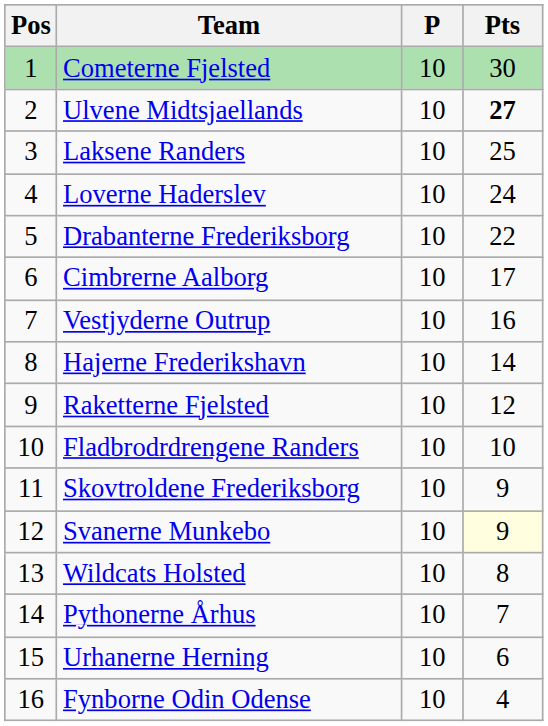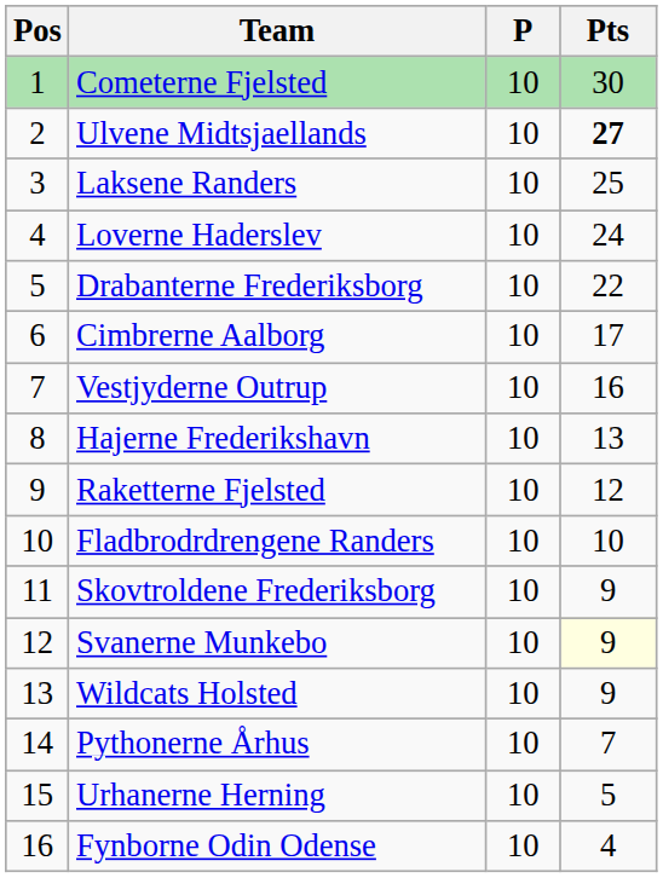 <table class="wikitable" style="font-size: 100%">
 <tr>
 <th width=20>Pos</th>
 <th width=200>Team</th>
 <th width=30>P</th>
 <th width=40>Pts</th>
 </tr>
 <tr align=center style="background:#ACE1AF;">
 <td>1</td>
 <td align="left"><a href='#'>Cometerne Fjelsted</a></td>
 <td>10</td>
 <td>30</td>
 </tr>
 <tr align=center>
 <td>2</td>
 <td align="left"><a href='#'>Ulvene Midtsjaellands</a></td>
 <td>10</td>
 <td><strong>27</strong></td>
 </tr>
 <tr align=center>
 <td>3</td>
 <td align="left"><a href='#'>Laksene Randers</a></td>
 <td>10</td>
 <td>25</td>
 </tr>
 <tr align=center>
 <td>4</td>
 <td align="left"><a href='#'>Loverne Haderslev</a></td>
 <td>10</td>
 <td>24</td>
 </tr>
 <tr align=center>
 <td>5</td>
 <td align="left"><a href='#'>Drabanterne Frederiksborg</a></td>
 <td>10</td>
 <td>22</td>
 </tr>
 <tr align=center>
 <td>6</td>
 <td align="left"><a href='#'>Cimbrerne Aalborg</a></td>
 <td>10</td>
 <td>17</td>
 </tr>
 <tr align=center>
 <td>7</td>
 <td align="left"><a href='#'>Vestjyderne Outrup</a></td>
 <td>10</td>
 <td>16</td>
 </tr>
 <tr align=center>
 <td>8</td>
 <td align="left"><a href='#'>Hajerne Frederikshavn</a></td>
 <td>10</td>
-<td>14</td>
+<td>13</td>
 </tr>
 <tr align=center>
 <td>9</td>
 <td align="left"><a href='#'>Raketterne Fjelsted</a></td>
 <td>10</td>
 <td>12</td>
 </tr>
 <tr align=center>
 <td>10</td>
 <td align="left"><a href='#'>Fladbrodrdrengene Randers</a></td>
 <td>10</td>
 <td>10</td>
 </tr>
 <tr align=center>
 <td>11</td>
 <td align="left"><a href='#'>Skovtroldene Frederiksborg</a></td>
 <td>10</td>
 <td>9</td>
 </tr>
 <tr align=center>
 <td>12</td>
 <td align="left"><a href='#'>Svanerne Munkebo</a></td>
 <td>10</td>
 <td style="background: lightyellow;">9</td>
 </tr>
 <tr align=center>
 <td>13</td>
 <td align="left"><a href='#'>Wildcats Holsted</a></td>
 <td>10</td>
-<td>8</td>
+<td>9</td>
 </tr>
 <tr align=center>
 <td>14</td>
 <td align="left"><a href='#'>Pythonerne Århus</a></td>
 <td>10</td>
 <td>7</td>
 </tr>
 <tr align=center>
 <td>15</td>
 <td align="left"><a href='#'>Urhanerne Herning</a></td>
 <td>10</td>
-<td>6</td>
+<td>5</td>
 </tr>
 <tr align=center>
 <td>16</td>
 <td align="left"><a href='#'>Fynborne Odin Odense</a></td>
 <td>10</td>
 <td>4</td>
 </tr>
 </table>
